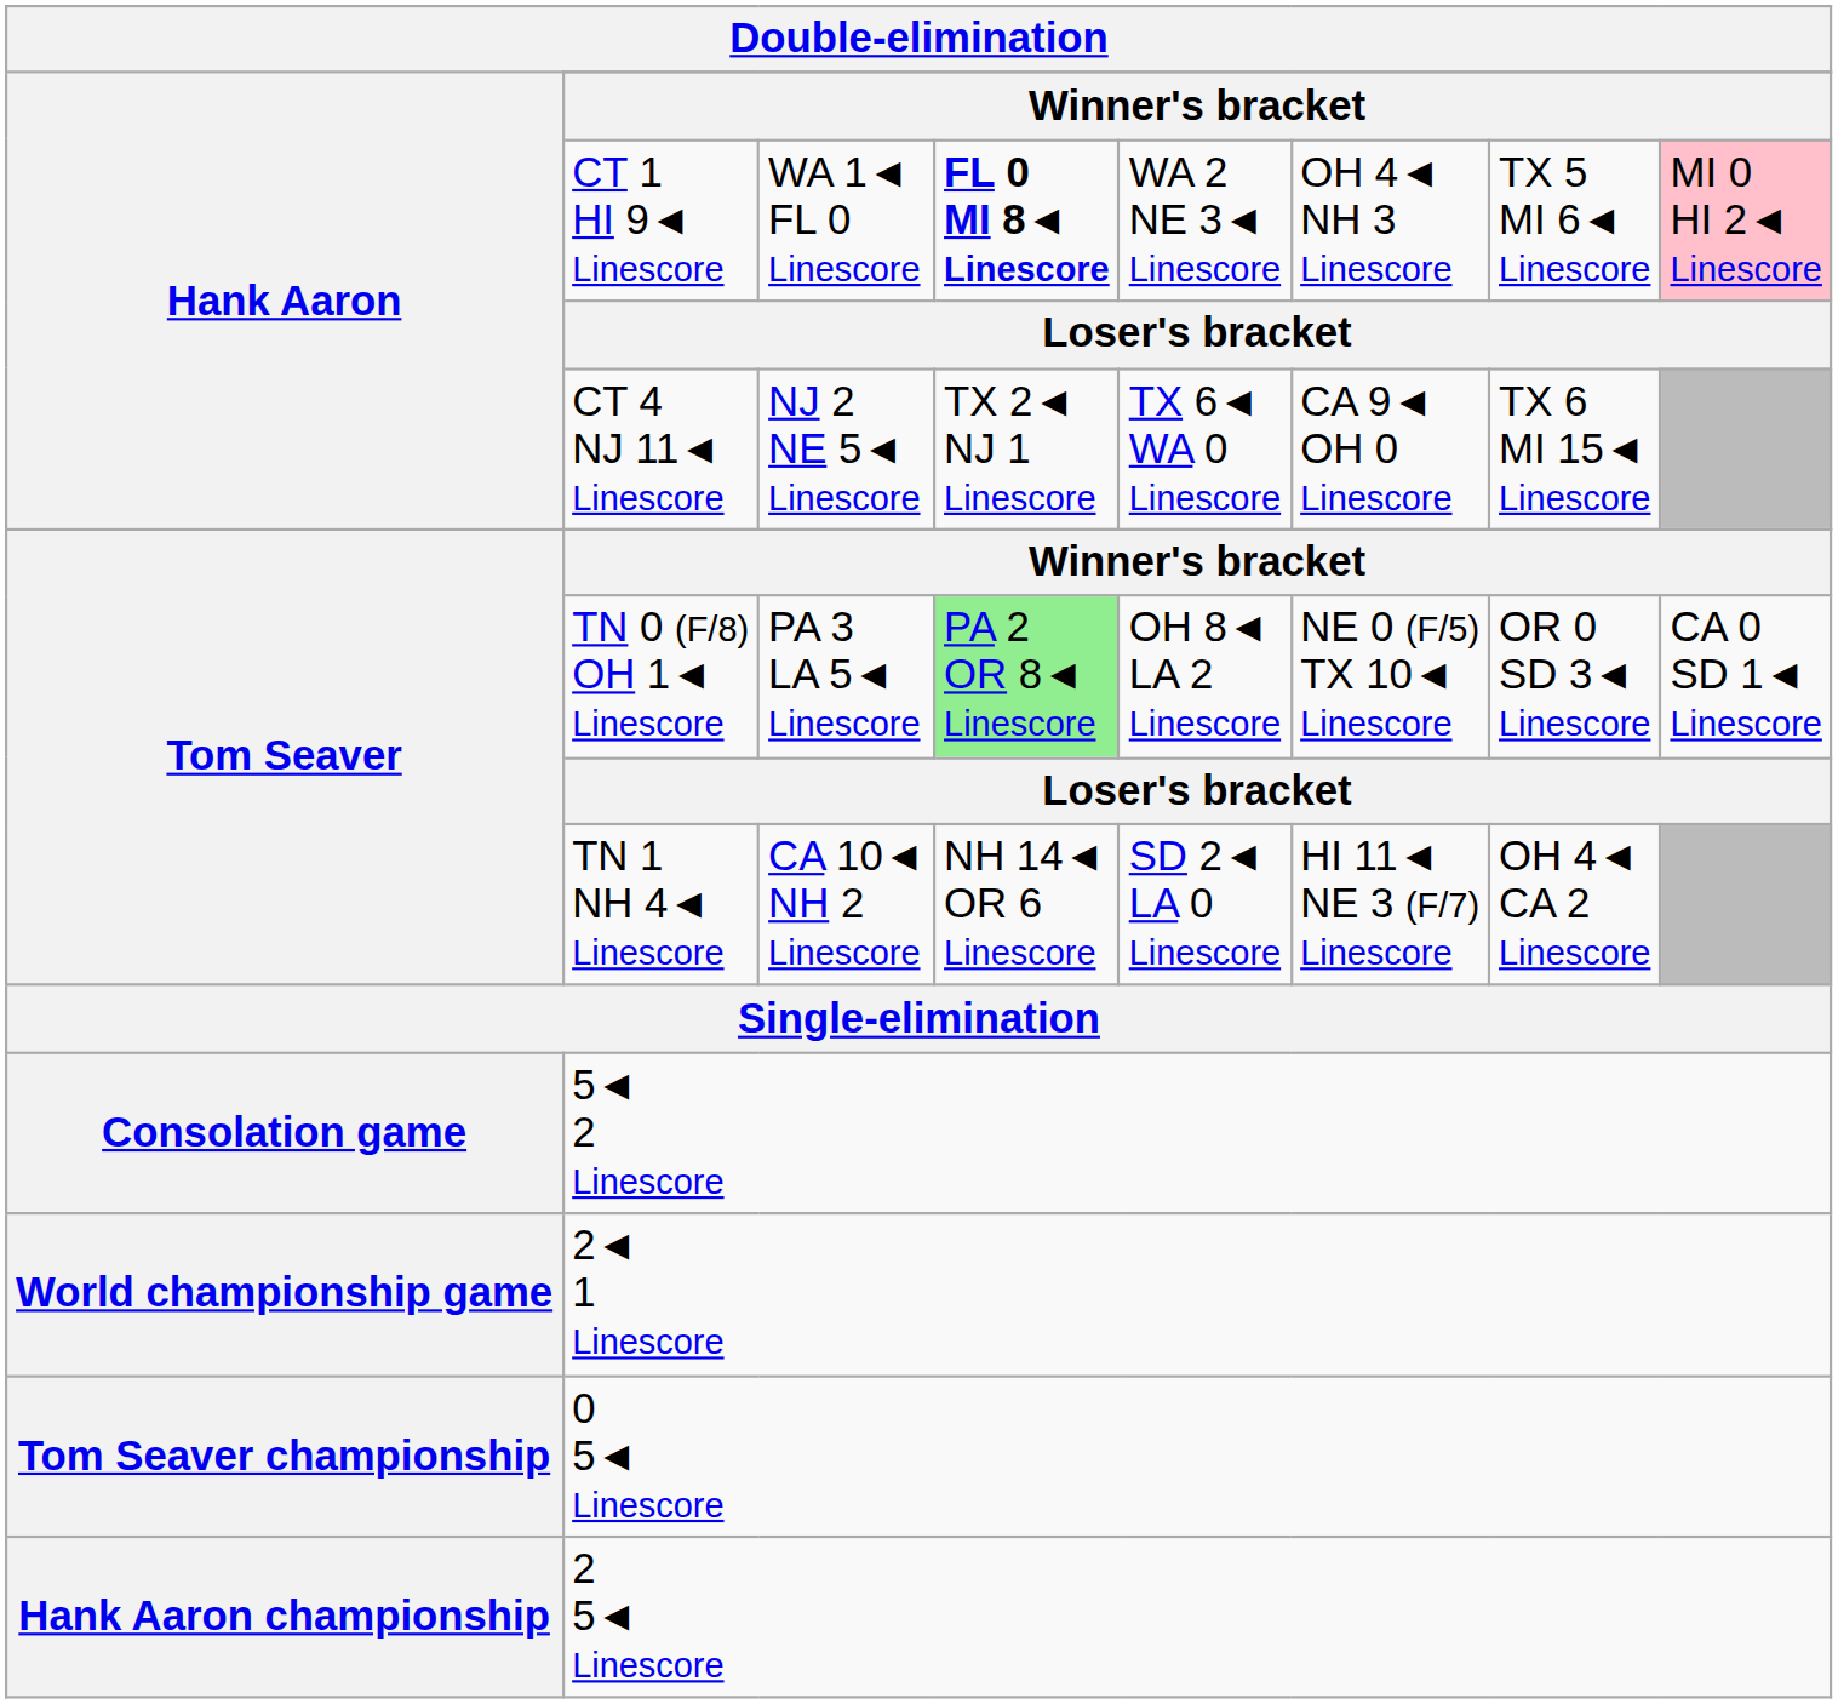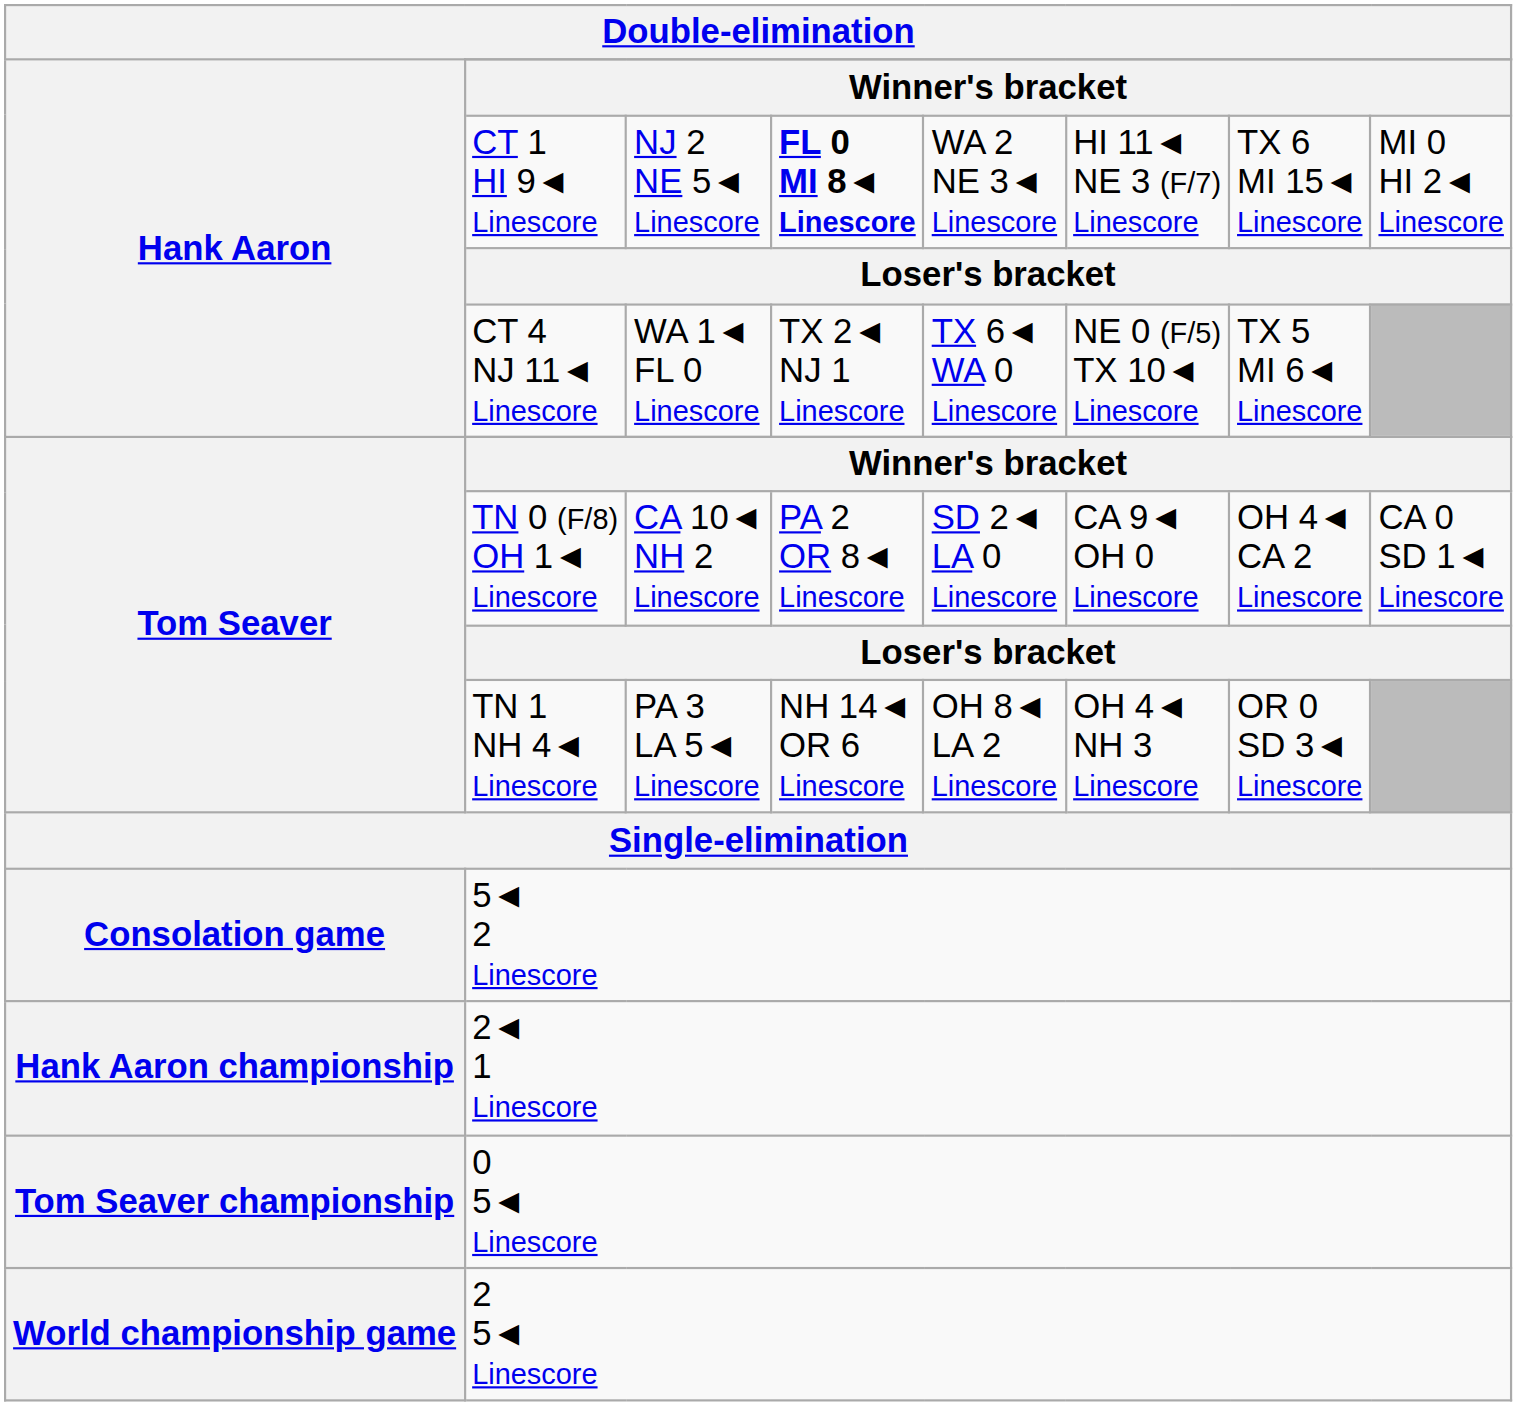 <table class="wikitable">
 <tr>
 <th colspan="8"><a href='#'>Double-elimination</a></th>
 </tr>
 <tr>
 <th rowspan="5"><a href='#'>Hank Aaron</a></th>
 </tr>
 <tr>
 <th colspan="7">Winner's bracket</th>
 </tr>
 <tr>
 <td> <a href='#'>CT</a> 1<br> <a href='#'>HI</a> 9◄<br><small><a href='#'>Linescore</a></small></td>
-<td> WA 1◄<br> FL 0<br><small><a href='#'>Linescore</a></small></td>
+<td> <a href='#'>NJ</a> 2<br> <a href='#'>NE</a> 5◄<br><small><a href='#'>Linescore</a></small></td>
 <td><strong> <a href='#'>FL</a> 0<br> <a href='#'>MI</a> 8◄<br><small><a href='#'>Linescore</a></small></strong></td>
 <td> WA 2<br> NE 3◄<br><small><a href='#'>Linescore</a></small></td>
-<td> OH 4◄<br> NH 3<br><small><a href='#'>Linescore</a></small></td>
-<td> TX 5<br> MI 6◄<br><small><a href='#'>Linescore</a></small></td>
-<td style="background: pink;"> MI 0<br> HI 2◄<br><small><a href='#'>Linescore</a></small></td>
+<td> HI 11◄<br> NE 3 <small>(F/7)</small><br><small><a href='#'>Linescore</a></small></td>
+<td> TX 6<br> MI 15◄<br><small><a href='#'>Linescore</a></small></td>
+<td> MI 0<br> HI 2◄<br><small><a href='#'>Linescore</a></small></td>
 </tr>
 <tr>
 <th colspan="7">Loser's bracket</th>
 </tr>
 <tr>
 <td> CT 4<br> NJ 11◄<br><small><a href='#'>Linescore</a></small></td>
-<td> <a href='#'>NJ</a> 2<br> <a href='#'>NE</a> 5◄<br><small><a href='#'>Linescore</a></small></td>
+<td> WA 1◄<br> FL 0<br><small><a href='#'>Linescore</a></small></td>
 <td> TX 2◄<br> NJ 1<br><small><a href='#'>Linescore</a></small></td>
 <td> <a href='#'>TX</a> 6◄<br> <a href='#'>WA</a> 0<br><small><a href='#'>Linescore</a></small></td>
-<td> CA 9◄<br> OH 0<br><small><a href='#'>Linescore</a></small></td>
-<td> TX 6<br> MI 15◄<br><small><a href='#'>Linescore</a></small></td>
+<td> NE 0 <small>(F/5)</small><br> TX 10◄<br><small><a href='#'>Linescore</a></small></td>
+<td> TX 5<br> MI 6◄<br><small><a href='#'>Linescore</a></small></td>
 <td bgcolor="bbbbbb"> </td>
 </tr>
 <tr>
 <th rowspan="5"><a href='#'>Tom Seaver</a></th>
 </tr>
 <tr>
 <th colspan="7">Winner's bracket</th>
 </tr>
 <tr>
 <td> <a href='#'>TN</a> 0 <small>(F/8)</small><br> <a href='#'>OH</a> 1◄<br><small><a href='#'>Linescore</a></small></td>
-<td> PA 3<br> LA 5◄<br><small><a href='#'>Linescore</a></small></td>
-<td style="background: lightgreen;"> <a href='#'>PA</a> 2<br> <a href='#'>OR</a> 8◄<br><small><a href='#'>Linescore</a></small></td>
-<td> OH 8◄<br> LA 2<br><small><a href='#'>Linescore</a></small></td>
-<td> NE 0 <small>(F/5)</small><br> TX 10◄<br><small><a href='#'>Linescore</a></small></td>
-<td> OR 0<br> SD 3◄<br><small><a href='#'>Linescore</a></small></td>
+<td> <a href='#'>CA</a> 10◄<br> <a href='#'>NH</a> 2<br><small><a href='#'>Linescore</a></small></td>
+<td> <a href='#'>PA</a> 2<br> <a href='#'>OR</a> 8◄<br><small><a href='#'>Linescore</a></small></td>
+<td> <a href='#'>SD</a> 2◄<br> <a href='#'>LA</a> 0<br><small><a href='#'>Linescore</a></small></td>
+<td> CA 9◄<br> OH 0<br><small><a href='#'>Linescore</a></small></td>
+<td> OH 4◄<br> CA 2<br><small><a href='#'>Linescore</a></small></td>
 <td> CA 0<br> SD 1◄<br><small><a href='#'>Linescore</a></small></td>
 </tr>
 <tr>
 <th colspan="7">Loser's bracket</th>
 </tr>
 <tr>
 <td> TN 1<br> NH 4◄<br><small><a href='#'>Linescore</a></small></td>
-<td> <a href='#'>CA</a> 10◄<br> <a href='#'>NH</a> 2<br><small><a href='#'>Linescore</a></small></td>
+<td> PA 3<br> LA 5◄<br><small><a href='#'>Linescore</a></small></td>
 <td> NH 14◄<br> OR 6<br><small><a href='#'>Linescore</a></small></td>
-<td> <a href='#'>SD</a> 2◄<br> <a href='#'>LA</a> 0<br><small><a href='#'>Linescore</a></small></td>
-<td> HI 11◄<br> NE 3 <small>(F/7)</small><br><small><a href='#'>Linescore</a></small></td>
-<td> OH 4◄<br> CA 2<br><small><a href='#'>Linescore</a></small></td>
+<td> OH 8◄<br> LA 2<br><small><a href='#'>Linescore</a></small></td>
+<td> OH 4◄<br> NH 3<br><small><a href='#'>Linescore</a></small></td>
+<td> OR 0<br> SD 3◄<br><small><a href='#'>Linescore</a></small></td>
 <td bgcolor="bbbbbb"> </td>
 </tr>
 <tr>
 <th colspan="8"><a href='#'>Single-elimination</a></th>
 </tr>
 <tr>
 <th><a href='#'>Consolation game</a></th>
 <td colspan="8"> 5◄<br> 2<br><small><a href='#'>Linescore</a></small></td>
 </tr>
 <tr>
-<th><a href='#'>World championship game</a></th>
+<th><a href='#'>Hank Aaron championship</a></th>
 <td colspan="8"> 2◄<br> 1<br><small><a href='#'>Linescore</a></small></td>
 </tr>
 <tr>
 <th><a href='#'>Tom Seaver championship</a></th>
 <td colspan="8"> 0<br> 5◄<br><small><a href='#'>Linescore</a></small></td>
 </tr>
 <tr>
-<th><a href='#'>Hank Aaron championship</a></th>
+<th><a href='#'>World championship game</a></th>
 <td colspan="8"> 2<br> 5◄<br><small><a href='#'>Linescore</a></small></td>
 </tr>
 </table>
